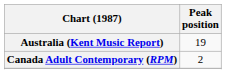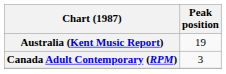 <table class="wikitable sortable plainrowheaders">
 <tr>
 <th>Chart (1987)</th>
 <th>Peak<br>position</th>
 </tr>
 <tr>
 <th scope="row">Australia (<a href='#'>Kent Music Report</a>)</th>
 <td align="center">19</td>
 </tr>
 <tr>
 <th scope="row">Canada <a href='#'>Adult Contemporary</a> (<em><a href='#'>RPM</a></em>)</th>
-<td align="center">2</td>
+<td align="center">3</td>
 </tr>
 <tr>
 </tr>
 <tr>
 </tr>
 <tr>
 </tr>
 </table>
